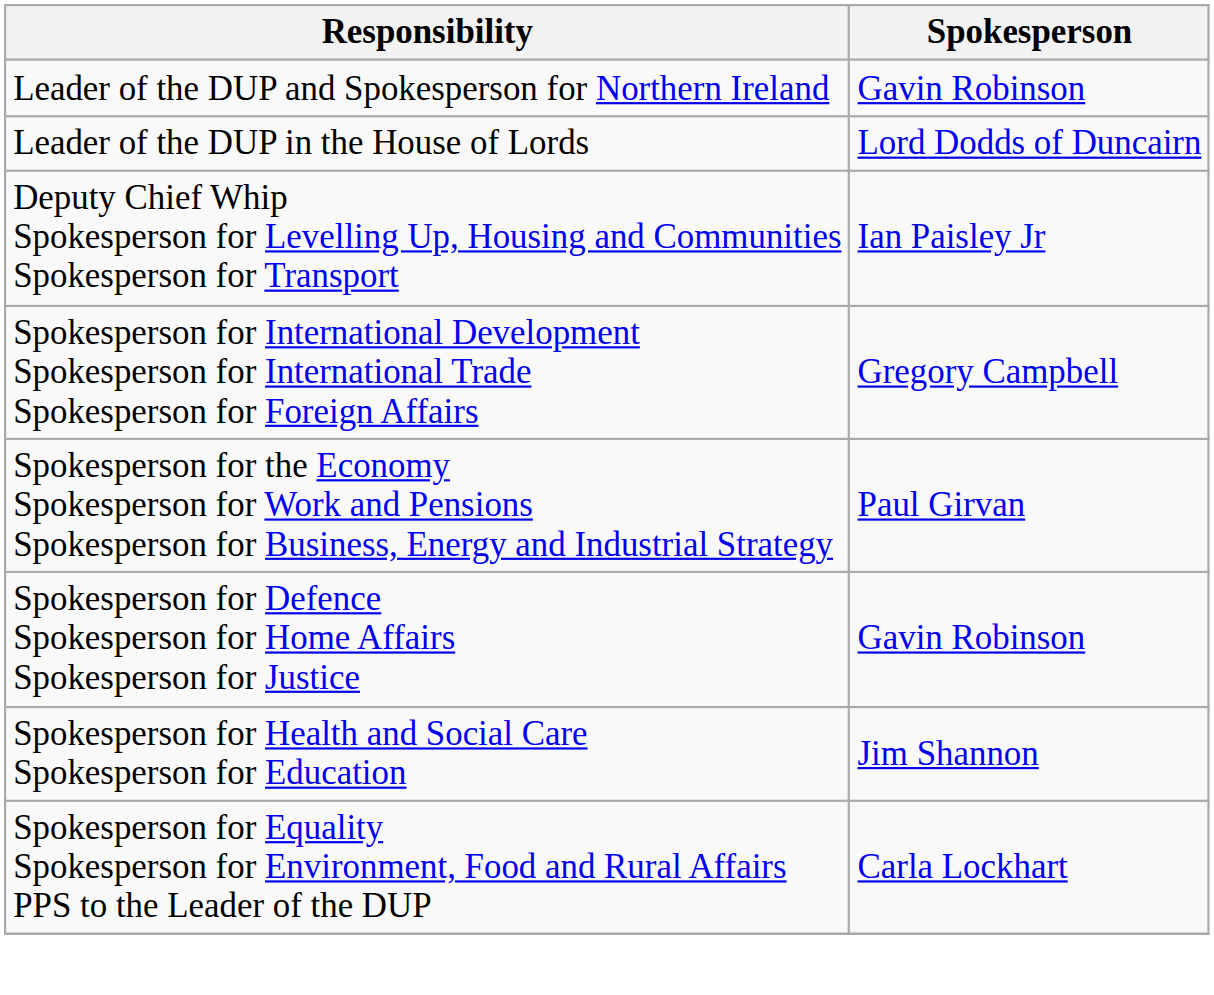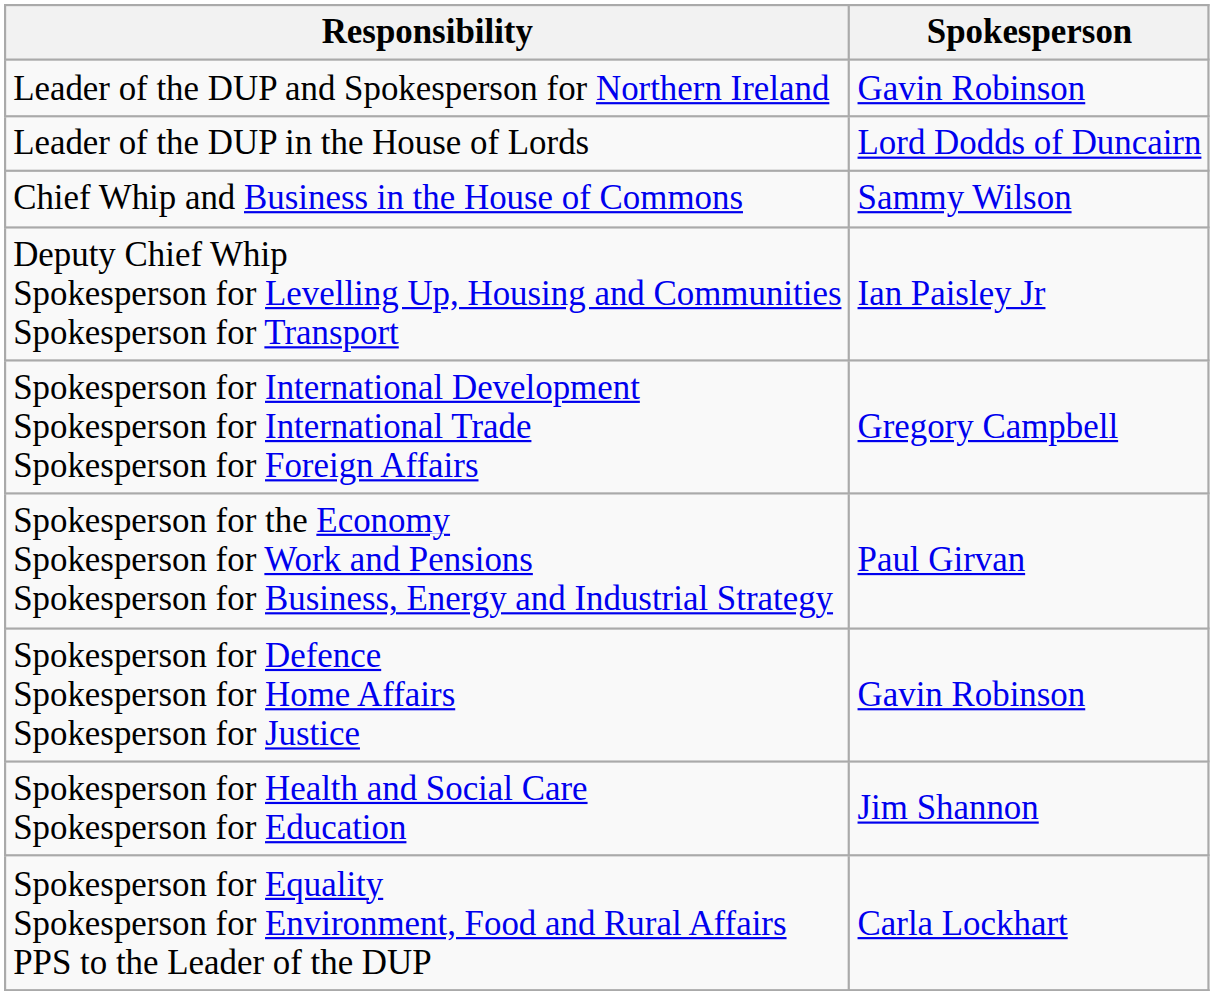 <table class="wikitable">
 <tr>
 <th>Responsibility</th>
 <th>Spokesperson</th>
 </tr>
 <tr>
 <td>Leader of the DUP and Spokesperson for <a href='#'>Northern Ireland</a></td>
 <td><a href='#'>Gavin Robinson</a></td>
 </tr>
 <tr>
 <td>Leader of the DUP in the House of Lords</td>
 <td><a href='#'>Lord Dodds of Duncairn</a></td>
+</tr>
+<tr>
+<td>Chief Whip and <a href='#'>Business in the House of Commons</a></td>
+<td><a href='#'>Sammy Wilson</a></td>
 </tr>
 <tr>
 <td>Deputy Chief Whip<br>Spokesperson for <a href='#'>Levelling Up, Housing and Communities</a><br>Spokesperson for <a href='#'>Transport</a></td>
 <td><a href='#'>Ian Paisley Jr</a></td>
 </tr>
 <tr>
 <td>Spokesperson for <a href='#'>International Development</a><br>Spokesperson for <a href='#'>International Trade</a><br>Spokesperson for <a href='#'>Foreign Affairs</a></td>
 <td><a href='#'>Gregory Campbell</a></td>
 </tr>
 <tr>
 <td>Spokesperson for the <a href='#'>Economy</a><br>Spokesperson for <a href='#'>Work and Pensions</a><br>Spokesperson for <a href='#'>Business, Energy and Industrial Strategy</a></td>
 <td><a href='#'>Paul Girvan</a></td>
 </tr>
 <tr>
 <td>Spokesperson for <a href='#'>Defence</a><br>Spokesperson for <a href='#'>Home Affairs</a><br>Spokesperson for <a href='#'>Justice</a></td>
 <td><a href='#'>Gavin Robinson</a></td>
 </tr>
 <tr>
 <td>Spokesperson for <a href='#'>Health and Social Care</a><br>Spokesperson for <a href='#'>Education</a></td>
 <td><a href='#'>Jim Shannon</a></td>
 </tr>
 <tr>
 <td>Spokesperson for <a href='#'>Equality</a><br>Spokesperson for <a href='#'>Environment, Food and Rural Affairs</a><br>PPS to the Leader of the DUP</td>
 <td><a href='#'>Carla Lockhart</a></td>
 </tr>
 <tr>
 </tr>
 </table>
